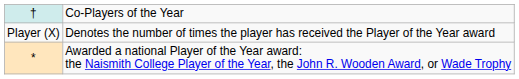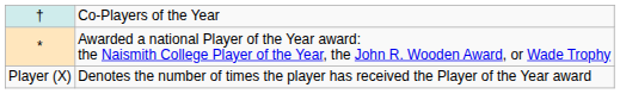 <table class="wikitable">
 <tr>
 <td style="background-color:#CFECEC;" align=center>†</td>
 <td>Co-Players of the Year</td>
 </tr>
 <tr>
+<td style="background-color:#FFE6BD" align=center>*</td>
+<td>Awarded a national Player of the Year award: <br>the <a href='#'>Naismith College Player of the Year</a>, the <a href='#'>John R. Wooden Award</a>, or <a href='#'>Wade Trophy</a></td>
+</tr>
+<tr>
 <td>Player (X)</td>
 <td>Denotes the number of times the player has received the Player of the Year award</td>
 </tr>
-<tr>
-<td style="background-color:#FFE6BD" align=center>*</td>
-<td>Awarded a national Player of the Year award: <br>the <a href='#'>Naismith College Player of the Year</a>, the <a href='#'>John R. Wooden Award</a>, or <a href='#'>Wade Trophy</a></td>
-</tr>
 </table>
